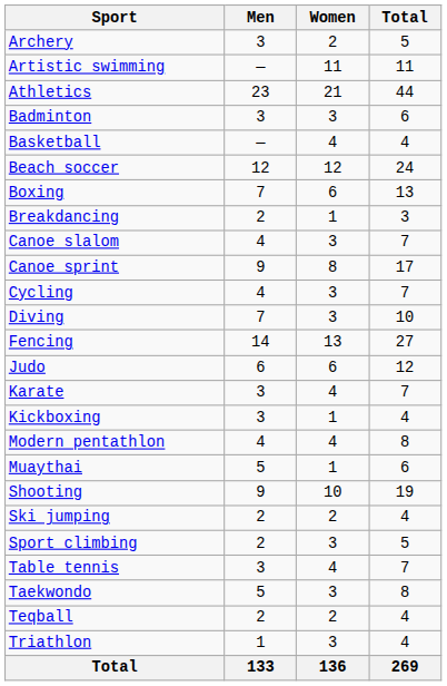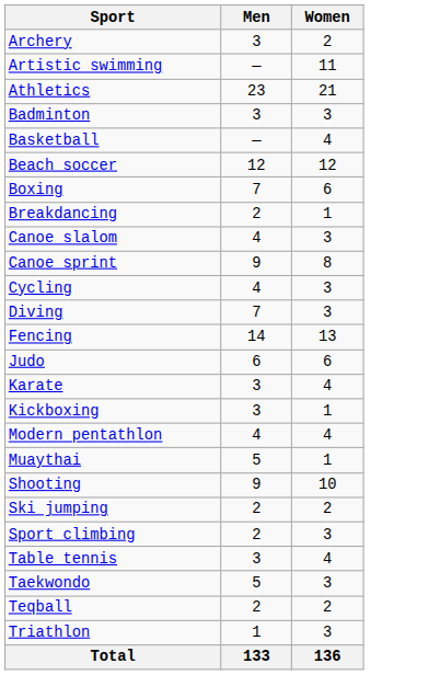 <table class="wikitable sortable" style="text-align:center;">
 <tr>
 <th width=180>Sport</th>
 <th width=55>Men</th>
 <th width=55>Women</th>
-<th width=55>Total</th>
 </tr>
 <tr>
 <td align=left><a href='#'>Archery</a></td>
 <td>3</td>
 <td>2</td>
-<td>5</td>
 </tr>
 <tr>
 <td align=left><a href='#'>Artistic swimming</a></td>
 <td>—</td>
-<td>11</td>
 <td>11</td>
 </tr>
 <tr>
 <td align=left><a href='#'>Athletics</a></td>
 <td>23</td>
 <td>21</td>
-<td>44</td>
 </tr>
 <tr>
 <td align=left><a href='#'>Badminton</a></td>
 <td>3</td>
 <td>3</td>
-<td>6</td>
 </tr>
 <tr>
 <td align=left><a href='#'>Basketball</a></td>
 <td>—</td>
-<td>4</td>
 <td>4</td>
 </tr>
 <tr>
 <td align=left><a href='#'>Beach soccer</a></td>
 <td>12</td>
 <td>12</td>
-<td>24</td>
 </tr>
 <tr>
 <td align=left><a href='#'>Boxing</a></td>
 <td>7</td>
 <td>6</td>
-<td>13</td>
 </tr>
 <tr>
 <td align=left><a href='#'>Breakdancing</a></td>
 <td>2</td>
 <td>1</td>
-<td>3</td>
 </tr>
 <tr>
 <td align=left><a href='#'>Canoe slalom</a></td>
 <td>4</td>
 <td>3</td>
-<td>7</td>
 </tr>
 <tr>
 <td align=left><a href='#'>Canoe sprint</a></td>
 <td>9</td>
 <td>8</td>
-<td>17</td>
 </tr>
 <tr>
 <td align=left><a href='#'>Cycling</a></td>
 <td>4</td>
 <td>3</td>
-<td>7</td>
 </tr>
 <tr>
 <td align=left><a href='#'>Diving</a></td>
 <td>7</td>
 <td>3</td>
-<td>10</td>
 </tr>
 <tr>
 <td align=left><a href='#'>Fencing</a></td>
 <td>14</td>
 <td>13</td>
-<td>27</td>
 </tr>
 <tr>
 <td align=left><a href='#'>Judo</a></td>
 <td>6</td>
 <td>6</td>
-<td>12</td>
 </tr>
 <tr>
 <td align=left><a href='#'>Karate</a></td>
 <td>3</td>
 <td>4</td>
-<td>7</td>
 </tr>
 <tr>
 <td align=left><a href='#'>Kickboxing</a></td>
 <td>3</td>
 <td>1</td>
-<td>4</td>
 </tr>
 <tr>
 <td align=left><a href='#'>Modern pentathlon</a></td>
 <td>4</td>
 <td>4</td>
-<td>8</td>
 </tr>
 <tr>
 <td align=left><a href='#'>Muaythai</a></td>
 <td>5</td>
 <td>1</td>
-<td>6</td>
 </tr>
 <tr>
 <td align=left><a href='#'>Shooting</a></td>
 <td>9</td>
 <td>10</td>
-<td>19</td>
 </tr>
 <tr>
 <td align=left><a href='#'>Ski jumping</a></td>
 <td>2</td>
 <td>2</td>
-<td>4</td>
 </tr>
 <tr>
 <td align=left><a href='#'>Sport climbing</a></td>
 <td>2</td>
 <td>3</td>
-<td>5</td>
 </tr>
 <tr>
 <td align=left><a href='#'>Table tennis</a></td>
 <td>3</td>
 <td>4</td>
-<td>7</td>
 </tr>
 <tr>
 <td align=left><a href='#'>Taekwondo</a></td>
 <td>5</td>
 <td>3</td>
-<td>8</td>
 </tr>
 <tr>
 <td align=left><a href='#'>Teqball</a></td>
 <td>2</td>
 <td>2</td>
-<td>4</td>
 </tr>
 <tr>
 <td align=left><a href='#'>Triathlon</a></td>
 <td>1</td>
 <td>3</td>
-<td>4</td>
 </tr>
 <tr>
 <th>Total</th>
 <th>133</th>
 <th>136</th>
-<th>269</th>
 </tr>
 </table>
